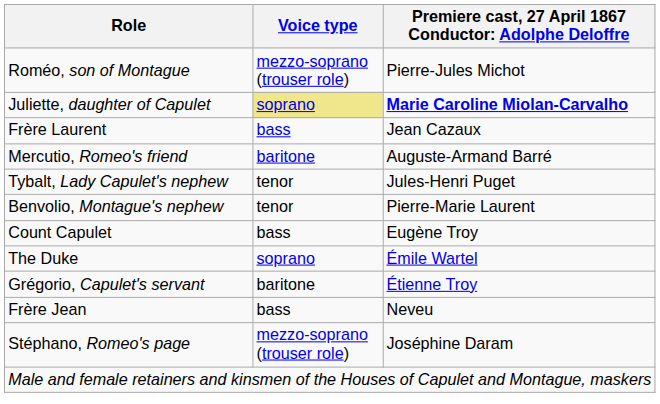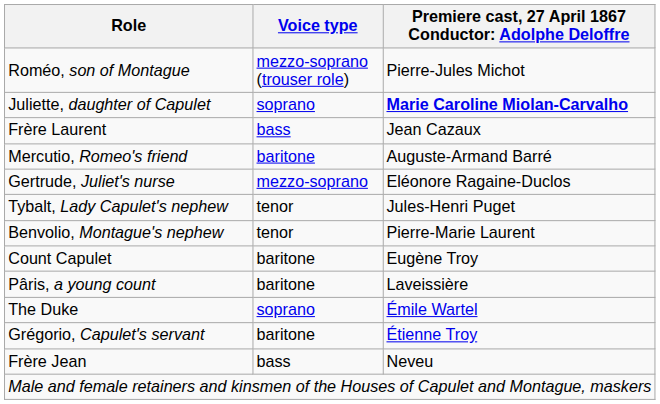 <table class="wikitable">
 <tr>
 <th>Role</th>
 <th><a href='#'>Voice type</a></th>
 <th>Premiere cast, 27 April 1867<br>Conductor: <a href='#'>Adolphe Deloffre</a></th>
 </tr>
 <tr>
 <td>Roméo, <em>son of Montague</em></td>
 <td><a href='#'>mezzo-soprano</a><br>(<a href='#'>trouser role</a>)</td>
 <td>Pierre-Jules Michot</td>
 </tr>
 <tr>
 <td>Juliette, <em>daughter of Capulet</em></td>
-<td style="background: khaki;"><a href='#'>soprano</a></td>
+<td><a href='#'>soprano</a></td>
 <td><strong><a href='#'>Marie Caroline Miolan-Carvalho</a></strong></td>
 </tr>
 <tr>
 <td>Frère Laurent</td>
 <td><a href='#'>bass</a></td>
 <td>Jean Cazaux</td>
 </tr>
 <tr>
 <td>Mercutio, <em>Romeo's friend</em></td>
 <td><a href='#'>baritone</a></td>
 <td>Auguste-Armand Barré</td>
 </tr>
 <tr>
+<td>Gertrude, <em>Juliet's nurse</em></td>
+<td><a href='#'>mezzo-soprano</a></td>
+<td>Eléonore Ragaine-Duclos</td>
+</tr>
+<tr>
 <td>Tybalt, <em>Lady Capulet's nephew</em></td>
 <td>tenor</td>
 <td>Jules-Henri Puget</td>
 </tr>
 <tr>
 <td>Benvolio, <em>Montague's nephew</em></td>
 <td>tenor</td>
 <td>Pierre-Marie Laurent</td>
 </tr>
 <tr>
 <td>Count Capulet</td>
-<td>bass</td>
+<td>baritone</td>
 <td>Eugène Troy</td>
+</tr>
+<tr>
+<td>Pâris, <em>a young count</em></td>
+<td>baritone</td>
+<td>Laveissière</td>
 </tr>
 <tr>
 <td>The Duke</td>
 <td><a href='#'>soprano</a></td>
 <td><a href='#'>Émile Wartel</a></td>
 </tr>
 <tr>
 <td>Grégorio, <em>Capulet's servant</em></td>
 <td>baritone</td>
 <td><a href='#'>Étienne Troy</a></td>
 </tr>
 <tr>
 <td>Frère Jean</td>
 <td>bass</td>
 <td>Neveu</td>
 </tr>
 <tr>
-<td>Stéphano, <em>Romeo's page</em></td>
-<td><a href='#'>mezzo-soprano</a><br>(<a href='#'>trouser role</a>)</td>
-<td>Joséphine Daram</td>
-</tr>
-<tr>
 <td colspan="3"><em>Male and female retainers and kinsmen of the Houses of Capulet and Montague, maskers</em></td>
 </tr>
 </table>
